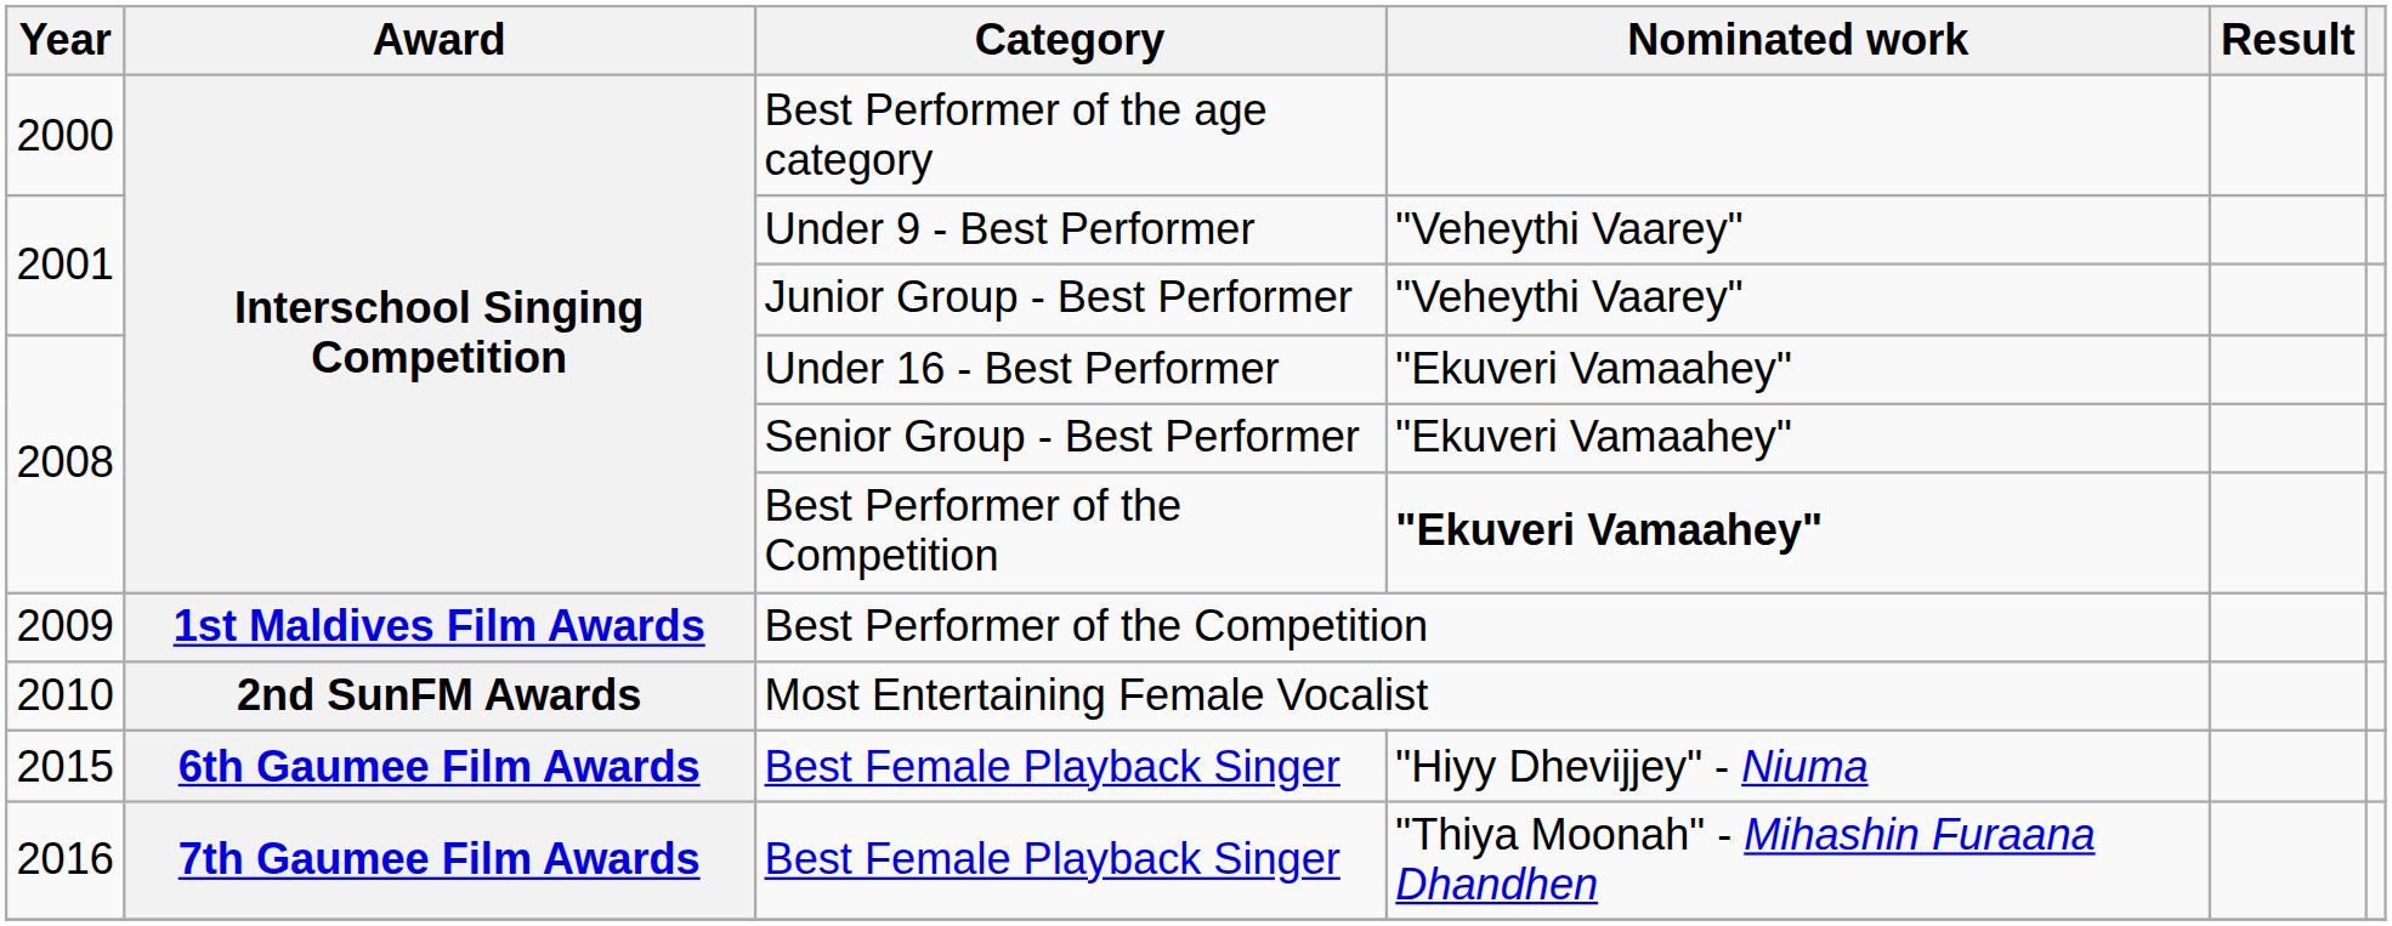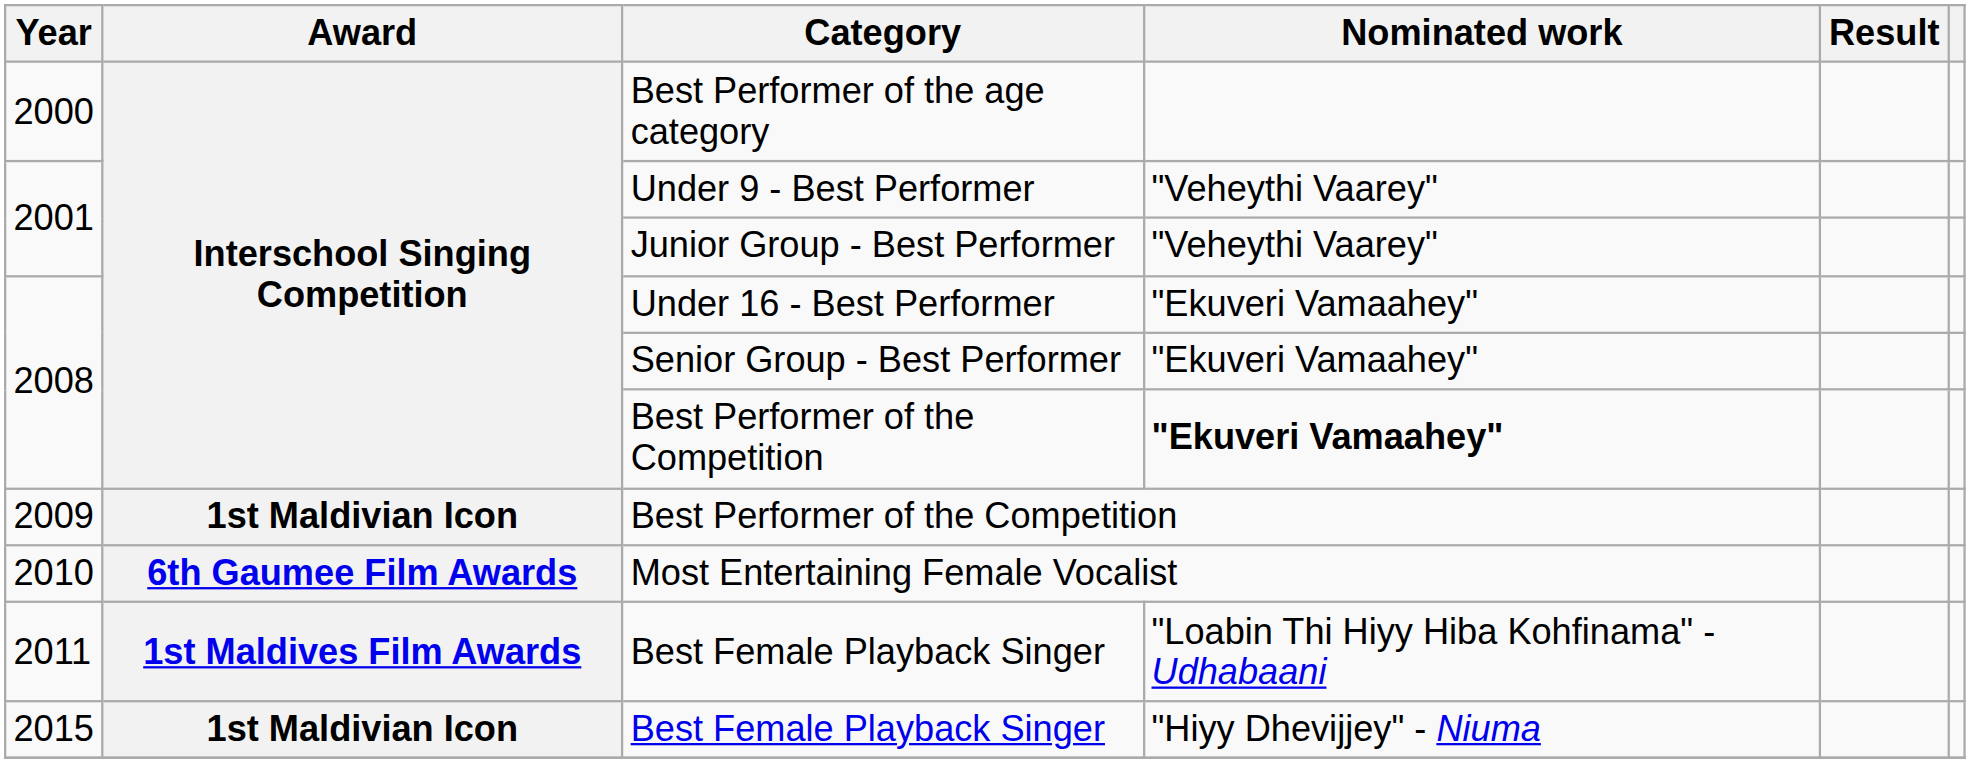 <table class="wikitable plainrowheaders sortable">
 <tr>
 <th scope="col">Year</th>
 <th scope="col">Award</th>
 <th scope="col">Category</th>
 <th scope="col">Nominated work</th>
 <th scope="col">Result</th>
 <th scope="col" class="unsortable"></th>
 </tr>
 <tr>
 <td>2000</td>
 <th scope="row" rowspan="6">Interschool Singing Competition</th>
 <td>Best Performer of the age category</td>
 <td></td>
 <td></td>
 <td style="text-align:center;"></td>
 </tr>
 <tr>
 <td rowspan="2">2001</td>
 <td>Under 9 - Best Performer</td>
 <td>"Veheythi Vaarey"</td>
 <td></td>
 <td style="text-align:center;"></td>
 </tr>
 <tr>
 <td>Junior Group - Best Performer</td>
 <td>"Veheythi Vaarey"</td>
 <td></td>
 <td style="text-align:center;"></td>
 </tr>
 <tr>
 <td rowspan="3">2008</td>
 <td>Under 16 - Best Performer</td>
 <td>"Ekuveri Vamaahey"</td>
 <td></td>
 <td style="text-align:center;"></td>
 </tr>
 <tr>
 <td>Senior Group - Best Performer</td>
 <td>"Ekuveri Vamaahey"</td>
 <td></td>
 <td style="text-align:center;"></td>
 </tr>
 <tr>
 <td>Best Performer of the Competition</td>
 <td><strong>"Ekuveri Vamaahey"</strong></td>
 <td></td>
 <td style="text-align:center;"></td>
 </tr>
 <tr>
 <td>2009</td>
-<th scope="row"><a href='#'>1st Maldives Film Awards</a></th>
+<th scope="row">1st Maldivian Icon</th>
 <td colspan="2">Best Performer of the Competition</td>
 <td></td>
 <td style="text-align:center;"></td>
 </tr>
 <tr>
 <td>2010</td>
-<th scope="row">2nd SunFM Awards</th>
+<th scope="row"><a href='#'>6th Gaumee Film Awards</a></th>
 <td colspan="2">Most Entertaining Female Vocalist</td>
 <td></td>
 <td style="text-align:center;"></td>
 </tr>
 <tr>
+<td>2011</td>
+<th scope="row"><a href='#'>1st Maldives Film Awards</a></th>
+<td>Best Female Playback Singer</td>
+<td>"Loabin Thi Hiyy Hiba Kohfinama" - <em><a href='#'>Udhabaani</a></em></td>
+<td></td>
+<td style="text-align:center;"></td>
+</tr>
+<tr>
 <td>2015</td>
-<th scope="row"><a href='#'>6th Gaumee Film Awards</a></th>
+<th scope="row">1st Maldivian Icon</th>
 <td><a href='#'>Best Female Playback Singer</a></td>
 <td>"Hiyy Dhevijjey" - <em><a href='#'>Niuma</a></em></td>
 <td></td>
 <td style="text-align:center;"></td>
 </tr>
 <tr>
-<td>2016</td>
-<th scope="row"><a href='#'>7th Gaumee Film Awards</a></th>
-<td><a href='#'>Best Female Playback Singer</a></td>
-<td>"Thiya Moonah" - <em><a href='#'>Mihashin Furaana Dhandhen</a></em></td>
-<td></td>
-<td style="text-align:center;"></td>
-</tr>
-<tr>
 </tr>
 </table>
